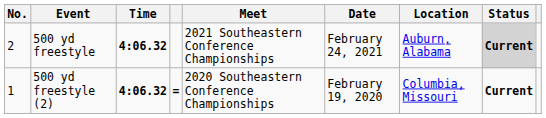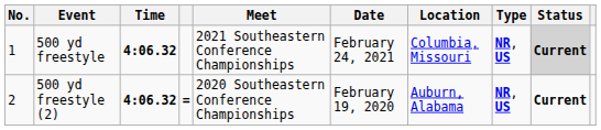 <table class="wikitable sortable">
 <tr>
 <th>No.</th>
 <th>Event</th>
 <th>Time</th>
 <th></th>
 <th>Meet</th>
 <th>Date</th>
 <th>Location</th>
+<th>Type</th>
 <th>Status</th>
 <th></th>
 </tr>
 <tr>
-<td>2</td>
+<td>1</td>
 <td>500 yd freestyle</td>
 <td style="text-align:center;"><strong>4:06.32</strong></td>
 <td></td>
 <td>2021 Southeastern Conference Championships</td>
 <td>February 24, 2021</td>
-<td><a href='#'>Auburn, Alabama</a></td>
+<td><a href='#'>Columbia, Missouri</a></td>
+<td><strong><a href='#'>NR</a></strong>, <strong><a href='#'>US</a></strong></td>
 <td style="background: lightgrey; text-align:center;"><strong>Current</strong></td>
 <td style="text-align:center;"></td>
 </tr>
 <tr>
-<td>1</td>
+<td>2</td>
 <td>500 yd freestyle (2)</td>
 <td style="text-align:center;"><strong>4:06.32</strong></td>
 <td><strong>=</strong></td>
 <td>2020 Southeastern Conference Championships</td>
 <td>February 19, 2020</td>
-<td><a href='#'>Columbia, Missouri</a></td>
+<td><a href='#'>Auburn, Alabama</a></td>
+<td><strong><a href='#'>NR</a></strong>, <strong><a href='#'>US</a></strong></td>
 <td style="text-align:center;"><strong>Current</strong></td>
 <td style="text-align:center;"></td>
 </tr>
 </table>
